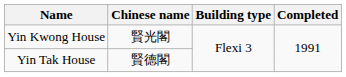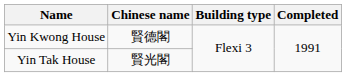 <table class="wikitable" style="text-align: center">
 <tr>
 <th>Name</th>
 <th>Chinese name</th>
 <th>Building type</th>
 <th>Completed</th>
 </tr>
 <tr>
 <td>Yin Kwong House</td>
-<td>賢光閣</td>
+<td>賢德閣</td>
 <td rowspan="2">Flexi 3</td>
 <td rowspan="2">1991</td>
 </tr>
 <tr>
 <td>Yin Tak House</td>
-<td>賢德閣</td>
+<td>賢光閣</td>
 </tr>
 </table>
